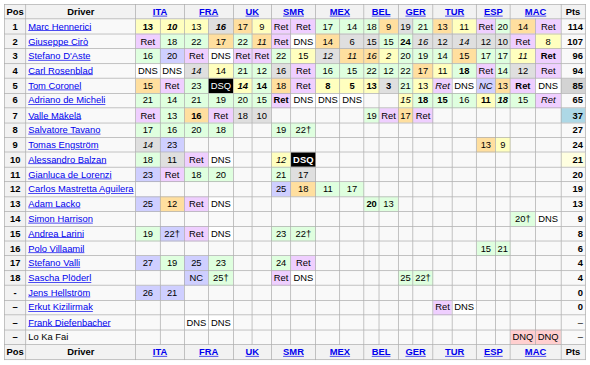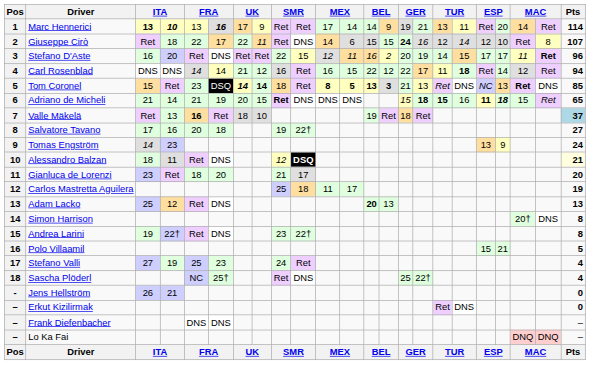 <table class="wikitable" style="font-size: 85%; text-align: center">
 <tr valign="top">
 <th valign=middle>Pos</th>
 <th valign=middle>Driver</th>
 <th colspan=2><a href='#'>ITA</a><br></th>
 <th colspan=2><a href='#'>FRA</a><br></th>
 <th colspan=2><a href='#'>UK</a><br></th>
 <th colspan=2><a href='#'>SMR</a><br></th>
 <th colspan=2><a href='#'>MEX</a><br></th>
 <th colspan=2><a href='#'>BEL</a><br></th>
 <th colspan=2><a href='#'>GER</a><br></th>
 <th colspan=2><a href='#'>TUR</a><br></th>
 <th colspan=2><a href='#'>ESP</a><br></th>
 <th colspan=2><a href='#'>MAC</a><br></th>
 <th valign=middle> Pts </th>
 </tr>
 <tr>
 <th>1</th>
 <td align="left"> <a href='#'>Marc Hennerici</a></td>
 <td style="background:#ffffbf;"><strong>13</strong></td>
 <td style="background:#ffffbf;"><strong><em>10</em></strong></td>
 <td style="background:#ffffbf;">13</td>
 <td style="background:#dfdfdf;"><strong><em>16</em></strong></td>
 <td style="background:#ffdf9f;">17</td>
 <td style="background:#ffffbf;">9</td>
 <td style="background:#efcfff;">Ret</td>
 <td style="background:#efcfff;">Ret</td>
 <td style="background:#dfffdf;">17</td>
 <td style="background:#dfffdf;">14</td>
-<td style="background:#dfffdf;">18</td>
+<td style="background:#dfffdf;">14</td>
 <td style="background:#ffdf9f;">9</td>
 <td style="background:#dfdfdf;">19</td>
 <td style="background:#dfffdf;">21</td>
 <td style="background:#ffdf9f;">13</td>
 <td style="background:#ffffbf;">11</td>
 <td style="background:#efcfff;">Ret</td>
 <td style="background:#dfffdf;">20</td>
 <td style="background:#ffdf9f;">14</td>
 <td style="background:#efcfff;">Ret</td>
 <td align="right"><strong>114</strong></td>
 </tr>
 <tr>
 <th>2</th>
 <td align="left"> <a href='#'>Giuseppe Cirò</a></td>
 <td style="background:#efcfff;">Ret</td>
 <td style="background:#dfffdf;">18</td>
 <td style="background:#dfffdf;">22</td>
 <td style="background:#ffdf9f;">17</td>
 <td style="background:#dfffdf;">22</td>
 <td style="background:#ffdf9f;"><em>11</em></td>
 <td style="background:#efcfff;">Ret</td>
 <td style="background:#ffffff;">DNS</td>
 <td style="background:#ffdf9f;">14</td>
 <td style="background:#dfdfdf;">6</td>
 <td style="background:#dfdfdf;">15</td>
 <td style="background:#dfffdf;">15</td>
 <td style="background:#dfffdf;"><strong>24</strong></td>
 <td style="background:#dfdfdf;"><em>16</em></td>
 <td style="background:#dfdfdf;">12</td>
 <td style="background:#dfdfdf;"><em>14</em></td>
 <td style="background:#dfdfdf;">12</td>
 <td style="background:#dfdfdf;">10</td>
 <td style="background:#efcfff;">Ret</td>
 <td style="background:#ffffbf;">8</td>
 <td align="right"><strong>107</strong></td>
 </tr>
 <tr>
 <th>3</th>
 <td align="left"> <a href='#'>Stefano D'Aste</a></td>
 <td style="background:#dfffdf;">16</td>
 <td style="background:#cfcfff;">20</td>
 <td style="background:#efcfff;">Ret</td>
 <td style="background:#ffffff;">DNS</td>
 <td style="background:#efcfff;">Ret</td>
 <td style="background:#efcfff;">Ret</td>
 <td style="background:#dfffdf;">22</td>
 <td style="background:#ffffbf;">15</td>
 <td style="background:#dfdfdf;"><em>12</em></td>
 <td style="background:#ffdf9f;"><em>11</em></td>
 <td style="background:#ffdf9f;"><em>16</em></td>
 <td style="background:#ffffbf;"><em>2</em></td>
 <td style="background:#dfffdf;">20</td>
 <td style="background:#dfffdf;">19</td>
 <td style="background:#dfffdf;">14</td>
 <td style="background:#ffdf9f;">15</td>
 <td style="background:#dfffdf;">17</td>
 <td style="background:#dfffdf;">17</td>
 <td style="background:#ffffbf;"><em>11</em></td>
 <td style="background:#efcfff;"><strong>Ret</strong></td>
 <td align="right"><strong>96</strong></td>
 </tr>
 <tr>
 <th>4</th>
 <td align="left"> <a href='#'>Carl Rosenblad</a></td>
 <td style="background:#ffffff;">DNS</td>
 <td style="background:#ffffff;">DNS</td>
 <td style="background:#dfdfdf;"><em>14</em></td>
 <td style="background:#ffffbf;">14</td>
 <td style="background:#dfffdf;">21</td>
 <td style="background:#dfffdf;">12</td>
 <td style="background:#dfdfdf;">16</td>
 <td style="background:#efcfff;">Ret</td>
 <td style="background:#dfffdf;">16</td>
 <td style="background:#dfffdf;">15</td>
 <td style="background:#dfffdf;">22</td>
 <td style="background:#dfffdf;">12</td>
 <td style="background:#dfffdf;">22</td>
 <td style="background:#ffdf9f;">17</td>
 <td style="background:#ffffbf;">11</td>
 <td style="background:#dfffdf;"><strong>18</strong></td>
 <td style="background:#efcfff;">Ret</td>
 <td style="background:#dfffdf;">14</td>
 <td style="background:#dfdfdf;">12</td>
 <td style="background:#efcfff;">Ret</td>
 <td align="right"><strong>94</strong></td>
 </tr>
 <tr>
 <th>5</th>
 <td align="left"> <a href='#'>Tom Coronel</a></td>
 <td style="background:#ffdf9f;">15</td>
 <td style="background:#efcfff;">Ret</td>
 <td style="background:#dfffdf;">23</td>
 <td style="background:#000000; color:white">DSQ</td>
 <td style="background:#ffffbf;"><strong><em>14</em></strong></td>
 <td style="background:#dfffdf;"><strong>14</strong></td>
 <td style="background:#ffdf9f;">18</td>
 <td style="background:#efcfff;">Ret</td>
 <td style="background:#ffffbf;"><strong>8</strong></td>
 <td style="background:#ffffbf;"><strong>5</strong></td>
 <td style="background:#ffffbf;"><strong>13</strong></td>
 <td style="background:#dfdfdf;"><strong>3</strong></td>
 <td style="background:#dfffdf;">21</td>
 <td style="background:#ffffbf;">13</td>
 <td style="background:#efcfff;"><em>Ret</em></td>
 <td style="background:#ffffff;">DNS</td>
 <td style="background:#cfcfff;"><em>NC</em></td>
 <td style="background:#ffdf9f;">13</td>
 <td style="background:#efcfff;"><strong>Ret</strong></td>
 <td style="background:#ffffff;">DNS</td>
-<td align="right" style="background: lightgrey;"><strong>85</strong></td>
+<td align="right"><strong>85</strong></td>
 </tr>
 <tr>
 <th>6</th>
 <td align="left"> <a href='#'>Adriano de Micheli</a></td>
 <td style="background:#dfffdf;">21</td>
 <td style="background:#dfffdf;">14</td>
 <td style="background:#dfffdf;">21</td>
 <td style="background:#dfffdf;">19</td>
 <td style="background:#dfffdf;">20</td>
 <td style="background:#dfffdf;">15</td>
 <td style="background:#efcfff;"><strong>Ret</strong></td>
 <td style="background:#ffffff;">DNS</td>
 <td style="background:#ffffff;">DNS</td>
 <td style="background:#ffffff;">DNS</td>
 <td></td>
 <td></td>
 <td style="background:#ffffbf;"><em>15</em></td>
 <td style="background:#dfffdf;"><strong>18</strong></td>
 <td style="background:#dfffdf;"><strong>15</strong></td>
 <td style="background:#dfffdf;">16</td>
 <td style="background:#ffffbf;"><strong>11</strong></td>
 <td style="background:#dfffdf;"><strong><em>18</em></strong></td>
 <td style="background:#dfffdf;">15</td>
 <td style="background:#efcfff;"><em>Ret</em></td>
 <td align="right"><strong>65</strong></td>
 </tr>
 <tr>
 <th>7</th>
 <td align="left"> <a href='#'>Valle Mäkelä</a></td>
 <td style="background:#efcfff;">Ret</td>
 <td style="background:#dfffdf;">13</td>
 <td style="background:#ffdf9f;"><strong>16</strong></td>
 <td style="background:#efcfff;">Ret</td>
 <td style="background:#dfdfdf;">18</td>
 <td style="background:#dfdfdf;">10</td>
 <td></td>
 <td></td>
 <td></td>
 <td></td>
 <td style="background:#dfffdf;">19</td>
 <td style="background:#efcfff;">Ret</td>
-<td style="background:#ffdf9f;">17</td>
+<td style="background:#ffdf9f;">18</td>
 <td style="background:#efcfff;">Ret</td>
 <td></td>
 <td></td>
 <td></td>
 <td></td>
 <td></td>
 <td></td>
 <td align="right" style="background: lightblue;"><strong>37</strong></td>
 </tr>
 <tr>
 <th>8</th>
 <td align="left"> <a href='#'>Salvatore Tavano</a></td>
 <td style="background:#dfffdf;">17</td>
 <td style="background:#dfffdf;">16</td>
 <td style="background:#dfffdf;">20</td>
 <td style="background:#dfffdf;">18</td>
 <td></td>
 <td></td>
 <td style="background:#dfffdf;">19</td>
 <td style="background:#dfffdf;">22†</td>
 <td></td>
 <td></td>
 <td></td>
 <td></td>
 <td></td>
 <td></td>
 <td></td>
 <td></td>
 <td></td>
 <td></td>
 <td></td>
 <td></td>
 <td align="right"><strong>27</strong></td>
 </tr>
 <tr>
 <th>9</th>
 <td align="left"> <a href='#'>Tomas Engström</a></td>
 <td style="background:#dfdfdf;"><em>14</em></td>
 <td style="background:#cfcfff;">23</td>
 <td></td>
 <td></td>
 <td></td>
 <td></td>
 <td></td>
 <td></td>
 <td></td>
 <td></td>
 <td></td>
 <td></td>
 <td></td>
 <td></td>
 <td></td>
 <td></td>
 <td style="background:#ffdf9f;">13</td>
 <td style="background:#ffffbf;">9</td>
 <td></td>
 <td></td>
 <td align="right"><strong>24</strong></td>
 </tr>
 <tr>
 <th>10</th>
 <td align="left"> <a href='#'>Alessandro Balzan</a></td>
 <td style="background:#dfffdf;">18</td>
 <td style="background:#dfdfdf;">11</td>
 <td style="background:#efcfff;">Ret</td>
 <td style="background:#ffffff;">DNS</td>
 <td></td>
 <td></td>
 <td style="background:#ffffbf;"><em>12</em></td>
 <td style="background:#000000; color:white"><strong>DSQ</strong></td>
 <td></td>
 <td></td>
 <td></td>
 <td></td>
 <td></td>
 <td></td>
 <td></td>
 <td></td>
 <td></td>
 <td></td>
 <td></td>
 <td></td>
 <td align="right" style="background: lightyellow;"><strong>21</strong></td>
 </tr>
 <tr>
 <th>11</th>
 <td align="left"> <a href='#'>Gianluca de Lorenzi</a></td>
 <td style="background:#cfcfff;">23</td>
 <td style="background:#efcfff;">Ret</td>
 <td style="background:#dfffdf;">18</td>
 <td style="background:#dfffdf;">20</td>
 <td></td>
 <td></td>
 <td style="background:#dfffdf;">21</td>
 <td style="background:#dfdfdf;">17</td>
 <td></td>
 <td></td>
 <td></td>
 <td></td>
 <td></td>
 <td></td>
 <td></td>
 <td></td>
 <td></td>
 <td></td>
 <td></td>
 <td></td>
 <td align="right"><strong>20</strong></td>
 </tr>
 <tr>
 <th>12</th>
 <td align="left" nowrap> <a href='#'>Carlos Mastretta Aguilera</a></td>
 <td></td>
 <td></td>
 <td></td>
 <td></td>
 <td></td>
 <td></td>
 <td style="background:#cfcfff;">25</td>
 <td style="background:#ffdf9f;">18</td>
 <td style="background:#dfffdf;">11</td>
 <td style="background:#dfffdf;">17</td>
 <td></td>
 <td></td>
 <td></td>
 <td></td>
 <td></td>
 <td></td>
 <td></td>
 <td></td>
 <td></td>
 <td></td>
 <td align="right"><strong>19</strong></td>
 </tr>
 <tr>
 <th>13</th>
 <td align="left"> <a href='#'>Adam Lacko</a></td>
 <td style="background:#cfcfff;">25</td>
 <td style="background:#ffdf9f;">12</td>
 <td style="background:#efcfff;">Ret</td>
 <td style="background:#ffffff;">DNS</td>
 <td></td>
 <td></td>
 <td></td>
 <td></td>
 <td></td>
 <td></td>
 <td style="background:#dfffdf;"><strong>20</strong></td>
 <td style="background:#dfffdf;">13</td>
 <td></td>
 <td></td>
 <td></td>
 <td></td>
 <td></td>
 <td></td>
 <td></td>
 <td></td>
 <td align="right"><strong>13</strong></td>
 </tr>
 <tr>
 <th>14</th>
 <td align="left"> <a href='#'>Simon Harrison</a></td>
 <td></td>
 <td></td>
 <td></td>
 <td></td>
 <td></td>
 <td></td>
 <td></td>
 <td></td>
 <td></td>
 <td></td>
 <td></td>
 <td></td>
 <td></td>
 <td></td>
 <td></td>
 <td></td>
 <td></td>
 <td></td>
 <td style="background:#dfffdf;">20†</td>
 <td style="background:#ffffff;">DNS</td>
-<td align="right"><strong>9</strong></td>
+<td align="right"><strong>8</strong></td>
 </tr>
 <tr>
 <th>15</th>
 <td align="left"> <a href='#'>Andrea Larini</a></td>
 <td style="background:#dfffdf;">19</td>
 <td style="background:#cfcfff;">22†</td>
 <td style="background:#efcfff;">Ret</td>
 <td style="background:#ffffff;">DNS</td>
 <td></td>
 <td></td>
 <td style="background:#dfffdf;">23</td>
 <td style="background:#dfffdf;">22†</td>
 <td></td>
 <td></td>
 <td></td>
 <td></td>
 <td></td>
 <td></td>
 <td></td>
 <td></td>
 <td></td>
 <td></td>
 <td></td>
 <td></td>
 <td align="right"><strong>8</strong></td>
 </tr>
 <tr>
 <th>16</th>
 <td align="left">  <a href='#'>Polo Villaamil</a></td>
 <td></td>
 <td></td>
 <td></td>
 <td></td>
 <td></td>
 <td></td>
 <td></td>
 <td></td>
 <td></td>
 <td></td>
 <td></td>
 <td></td>
 <td></td>
 <td></td>
 <td></td>
 <td></td>
 <td style="background:#dfffdf;">15</td>
 <td style="background:#dfffdf;">21</td>
 <td></td>
 <td></td>
-<td align="right"><strong>6</strong></td>
+<td align="right"><strong>5</strong></td>
 </tr>
 <tr>
 <th>17</th>
 <td align="left"> <a href='#'>Stefano Valli</a></td>
 <td style="background:#cfcfff;">27</td>
 <td style="background:#dfffdf;">19</td>
 <td style="background:#cfcfff;">25</td>
 <td style="background:#dfffdf;">23</td>
 <td></td>
 <td></td>
 <td style="background:#dfffdf;">24</td>
 <td style="background:#efcfff;">Ret</td>
 <td></td>
 <td></td>
 <td></td>
 <td></td>
 <td></td>
 <td></td>
 <td></td>
 <td></td>
 <td></td>
 <td></td>
 <td></td>
 <td></td>
 <td align="right"><strong>4</strong></td>
 </tr>
 <tr>
 <th>18</th>
 <td align="left">  <a href='#'>Sascha Plöderl</a></td>
 <td></td>
 <td></td>
 <td style="background:#cfcfff;">NC</td>
 <td style="background:#dfffdf;">25†</td>
 <td></td>
 <td></td>
 <td style="background:#efcfff;">Ret</td>
 <td style="background:#ffffff;">DNS</td>
 <td></td>
 <td></td>
 <td></td>
 <td></td>
 <td style="background:#dfffdf;">25</td>
 <td style="background:#dfffdf;">22†</td>
 <td></td>
 <td></td>
 <td></td>
 <td></td>
 <td></td>
 <td></td>
 <td align="right"><strong>4</strong></td>
 </tr>
 <tr>
 <th>-</th>
 <td align="left">  <a href='#'>Jens Hellström</a></td>
 <td style="background:#cfcfff;">26</td>
 <td style="background:#cfcfff;">21</td>
 <td></td>
 <td></td>
 <td></td>
 <td></td>
 <td></td>
 <td></td>
 <td></td>
 <td></td>
 <td></td>
 <td></td>
 <td></td>
 <td></td>
 <td></td>
 <td></td>
 <td></td>
 <td></td>
 <td></td>
 <td></td>
 <td align="right"><strong>0</strong></td>
 </tr>
 <tr>
 <th>–</th>
 <td align="left"> <a href='#'>Erkut Kizilirmak</a></td>
 <td></td>
 <td></td>
 <td></td>
 <td></td>
 <td></td>
 <td></td>
 <td></td>
 <td></td>
 <td></td>
 <td></td>
 <td></td>
 <td></td>
 <td></td>
 <td></td>
 <td style="background:#efcfff;">Ret</td>
 <td style="background:#ffffff;">DNS</td>
 <td></td>
 <td></td>
 <td></td>
 <td></td>
 <td align="right"><strong>0</strong></td>
 </tr>
 <tr>
 <th>–</th>
 <td align="left"> <a href='#'>Frank Diefenbacher</a></td>
 <td></td>
 <td></td>
 <td style="background:#ffffff;">DNS</td>
 <td style="background:#ffffff;">DNS</td>
 <td></td>
 <td></td>
 <td></td>
 <td></td>
 <td></td>
 <td></td>
 <td></td>
 <td></td>
 <td></td>
 <td></td>
 <td></td>
 <td></td>
 <td></td>
 <td></td>
 <td></td>
 <td></td>
 <td align="right">–</td>
 </tr>
 <tr>
 <th>–</th>
 <td align="left"> Lo Ka Fai</td>
 <td></td>
 <td></td>
 <td></td>
 <td></td>
 <td></td>
 <td></td>
 <td></td>
 <td></td>
 <td></td>
 <td></td>
 <td></td>
 <td></td>
 <td></td>
 <td></td>
 <td></td>
 <td></td>
 <td></td>
 <td></td>
 <td style="background:#ffcfcf;">DNQ</td>
 <td style="background:#ffcfcf;">DNQ</td>
 <td align="right">–</td>
 </tr>
 <tr>
 <th valign=middle>Pos</th>
 <th valign=middle>Driver</th>
 <th colspan=2><a href='#'>ITA</a><br></th>
 <th colspan=2><a href='#'>FRA</a><br></th>
 <th colspan=2><a href='#'>UK</a><br></th>
 <th colspan=2><a href='#'>SMR</a><br></th>
 <th colspan=2><a href='#'>MEX</a><br></th>
 <th colspan=2><a href='#'>BEL</a><br></th>
 <th colspan=2><a href='#'>GER</a><br></th>
 <th colspan=2><a href='#'>TUR</a><br></th>
 <th colspan=2><a href='#'>ESP</a><br></th>
 <th colspan=2><a href='#'>MAC</a><br></th>
 <th valign=middle> Pts </th>
 </tr>
 </table>
